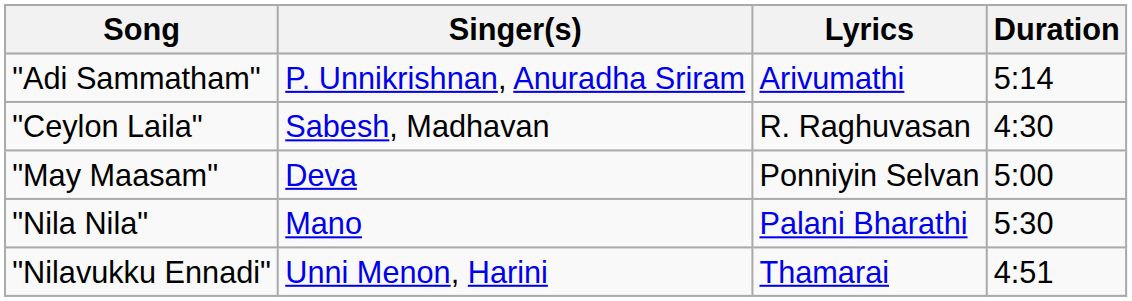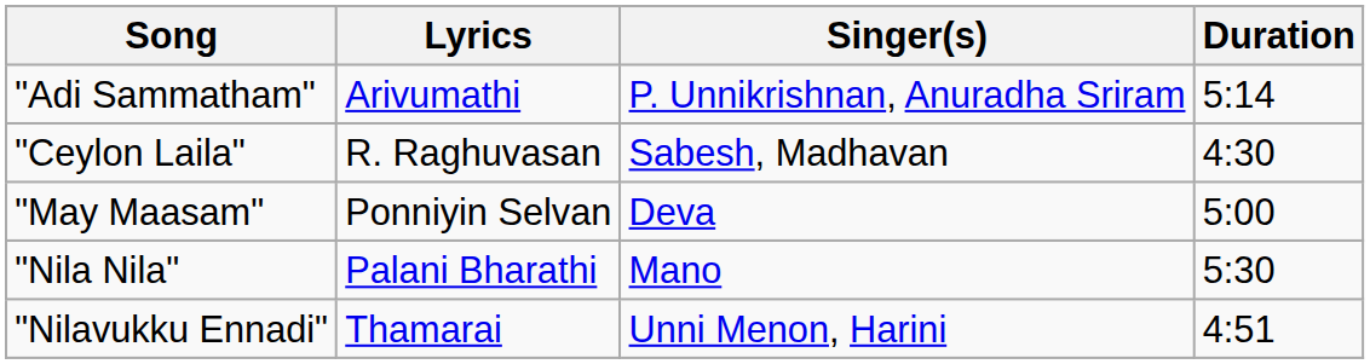 <table class="wikitable" style="font-size:95%;">
 <tr>
 <th>Song</th>
+<th>Lyrics</th>
 <th>Singer(s)</th>
-<th>Lyrics</th>
 <th>Duration</th>
 </tr>
 <tr>
 <td>"Adi Sammatham"</td>
+<td><a href='#'>Arivumathi</a></td>
 <td><a href='#'>P. Unnikrishnan</a>, <a href='#'>Anuradha Sriram</a></td>
-<td><a href='#'>Arivumathi</a></td>
 <td>5:14</td>
 </tr>
 <tr>
 <td>"Ceylon Laila"</td>
+<td>R. Raghuvasan</td>
 <td><a href='#'>Sabesh</a>, Madhavan</td>
-<td>R. Raghuvasan</td>
 <td>4:30</td>
 </tr>
 <tr>
 <td>"May Maasam"</td>
+<td>Ponniyin Selvan</td>
 <td><a href='#'>Deva</a></td>
-<td>Ponniyin Selvan</td>
 <td>5:00</td>
 </tr>
 <tr>
 <td>"Nila Nila"</td>
+<td><a href='#'>Palani Bharathi</a></td>
 <td><a href='#'>Mano</a></td>
-<td><a href='#'>Palani Bharathi</a></td>
 <td>5:30</td>
 </tr>
 <tr>
 <td>"Nilavukku Ennadi"</td>
+<td><a href='#'>Thamarai</a></td>
 <td><a href='#'>Unni Menon</a>, <a href='#'>Harini</a></td>
-<td><a href='#'>Thamarai</a></td>
 <td>4:51</td>
 </tr>
 </table>
